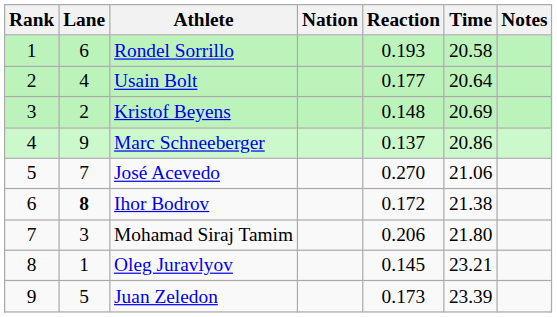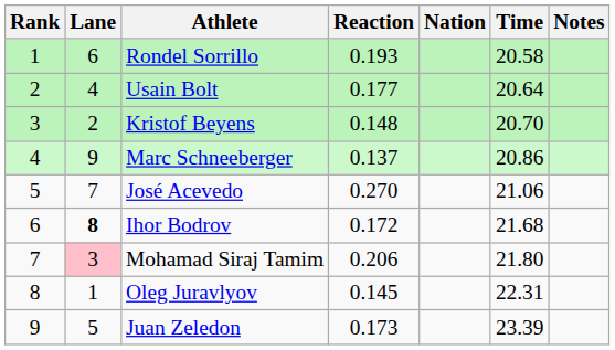 <table class="wikitable sortable" style="text-align:center">
 <tr>
 <th>Rank</th>
 <th>Lane</th>
 <th>Athlete</th>
+<th>Reaction</th>
 <th>Nation</th>
-<th>Reaction</th>
 <th>Time</th>
 <th>Notes</th>
 </tr>
 <tr bgcolor=bbf3bb>
 <td>1</td>
 <td>6</td>
 <td align=left><a href='#'>Rondel Sorrillo</a></td>
+<td>0.193</td>
 <td align=left></td>
-<td>0.193</td>
 <td>20.58</td>
 <td></td>
 </tr>
 <tr bgcolor=bbf3bb>
 <td>2</td>
 <td>4</td>
 <td align=left><a href='#'>Usain Bolt</a></td>
+<td>0.177</td>
 <td align=left></td>
-<td>0.177</td>
 <td>20.64</td>
 <td></td>
 </tr>
 <tr bgcolor=bbf3bb>
 <td>3</td>
 <td>2</td>
 <td align=left><a href='#'>Kristof Beyens</a></td>
+<td>0.148</td>
 <td align=left></td>
-<td>0.148</td>
-<td>20.69</td>
+<td>20.70</td>
 <td></td>
 </tr>
 <tr bgcolor=ccf9cc>
 <td>4</td>
 <td>9</td>
 <td align=left><a href='#'>Marc Schneeberger</a></td>
+<td>0.137</td>
 <td align=left></td>
-<td>0.137</td>
 <td>20.86</td>
 <td></td>
 </tr>
 <tr>
 <td>5</td>
 <td>7</td>
 <td align=left><a href='#'>José Acevedo</a></td>
+<td>0.270</td>
 <td align=left></td>
-<td>0.270</td>
 <td>21.06</td>
 <td></td>
 </tr>
 <tr>
 <td>6</td>
 <td><strong>8</strong></td>
 <td align=left><a href='#'>Ihor Bodrov</a></td>
+<td>0.172</td>
 <td align=left></td>
-<td>0.172</td>
-<td>21.38</td>
+<td>21.68</td>
 <td></td>
 </tr>
 <tr>
 <td>7</td>
-<td>3</td>
+<td style="background: pink;">3</td>
 <td align=left>Mohamad Siraj Tamim</td>
+<td>0.206</td>
 <td align=left></td>
-<td>0.206</td>
 <td>21.80</td>
 <td></td>
 </tr>
 <tr>
 <td>8</td>
 <td>1</td>
 <td align=left><a href='#'>Oleg Juravlyov</a></td>
+<td>0.145</td>
 <td align=left></td>
-<td>0.145</td>
-<td>23.21</td>
+<td>22.31</td>
 <td></td>
 </tr>
 <tr>
 <td>9</td>
 <td>5</td>
 <td align=left><a href='#'>Juan Zeledon</a></td>
+<td>0.173</td>
 <td align=left></td>
-<td>0.173</td>
 <td>23.39</td>
 <td></td>
 </tr>
 </table>
